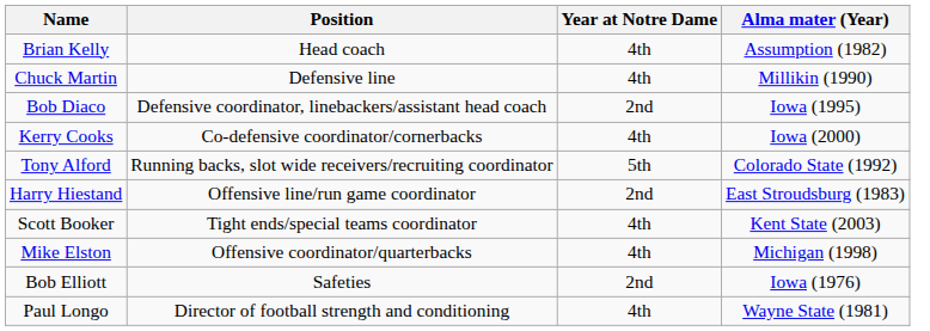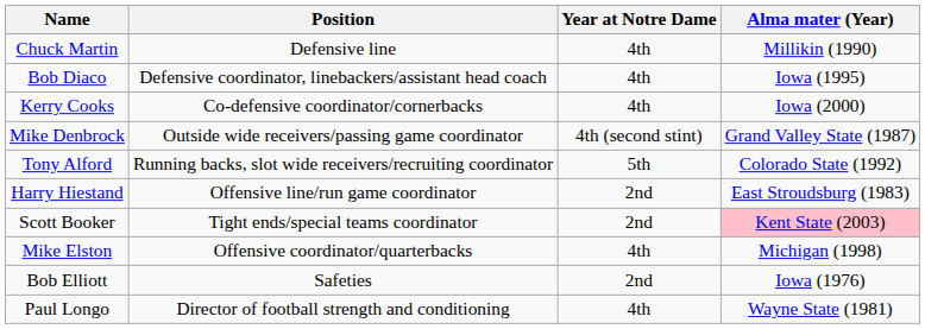 <table class="wikitable">
 <tr>
 <th>Name</th>
 <th>Position</th>
 <th>Year at Notre Dame</th>
 <th><a href='#'>Alma mater</a> (Year)</th>
-</tr>
-<tr style="text-align:center;">
-<td><a href='#'>Brian Kelly</a></td>
-<td>Head coach</td>
-<td>4th</td>
-<td><a href='#'>Assumption</a> (1982)</td>
 </tr>
 <tr style="text-align:center;">
 <td><a href='#'>Chuck Martin</a></td>
 <td>Defensive line</td>
 <td>4th</td>
 <td><a href='#'>Millikin</a> (1990)</td>
 </tr>
 <tr style="text-align:center;">
 <td><a href='#'>Bob Diaco</a></td>
 <td>Defensive coordinator, linebackers/assistant head coach</td>
-<td>2nd</td>
+<td>4th</td>
 <td><a href='#'>Iowa</a> (1995)</td>
 </tr>
 <tr style="text-align:center;">
 <td><a href='#'>Kerry Cooks</a></td>
 <td>Co-defensive coordinator/cornerbacks</td>
 <td>4th</td>
 <td><a href='#'>Iowa</a> (2000)</td>
+</tr>
+<tr style="text-align:center;">
+<td><a href='#'>Mike Denbrock</a></td>
+<td>Outside wide receivers/passing game coordinator</td>
+<td>4th (second stint)</td>
+<td><a href='#'>Grand Valley State</a> (1987)</td>
 </tr>
 <tr style="text-align:center;">
 <td><a href='#'>Tony Alford</a></td>
 <td>Running backs, slot wide receivers/recruiting coordinator</td>
 <td>5th</td>
 <td><a href='#'>Colorado State</a> (1992)</td>
 </tr>
 <tr style="text-align:center;">
 <td><a href='#'>Harry Hiestand</a></td>
 <td>Offensive line/run game coordinator</td>
 <td>2nd</td>
 <td><a href='#'>East Stroudsburg</a> (1983)</td>
 </tr>
 <tr style="text-align:center;">
 <td>Scott Booker</td>
 <td>Tight ends/special teams coordinator</td>
-<td>4th</td>
-<td><a href='#'>Kent State</a> (2003)</td>
+<td>2nd</td>
+<td style="background: pink;"><a href='#'>Kent State</a> (2003)</td>
 </tr>
 <tr style="text-align:center;">
 <td><a href='#'>Mike Elston</a></td>
 <td>Offensive coordinator/quarterbacks</td>
 <td>4th</td>
 <td><a href='#'>Michigan</a> (1998)</td>
 </tr>
 <tr style="text-align:center;">
 <td>Bob Elliott</td>
 <td>Safeties</td>
 <td>2nd</td>
 <td><a href='#'>Iowa</a> (1976)</td>
 </tr>
 <tr style="text-align:center;">
 <td>Paul Longo</td>
 <td>Director of football strength and conditioning</td>
 <td>4th</td>
 <td><a href='#'>Wayne State</a> (1981)</td>
 </tr>
 </table>
